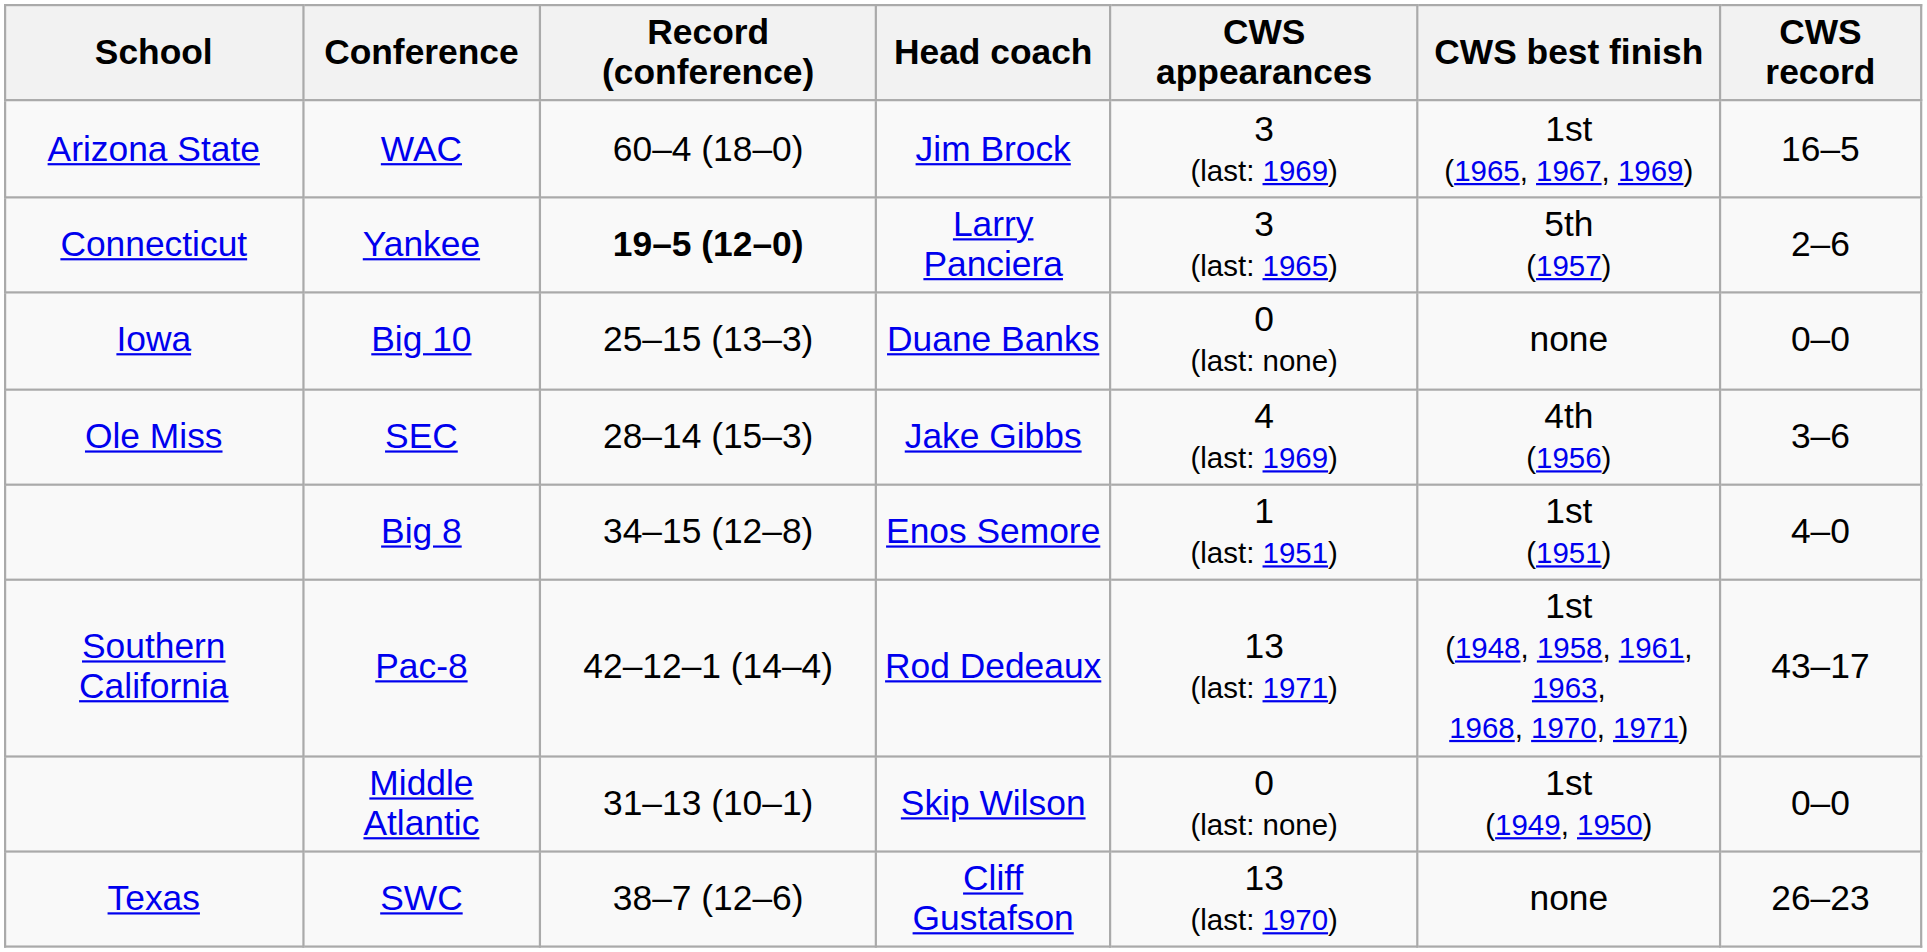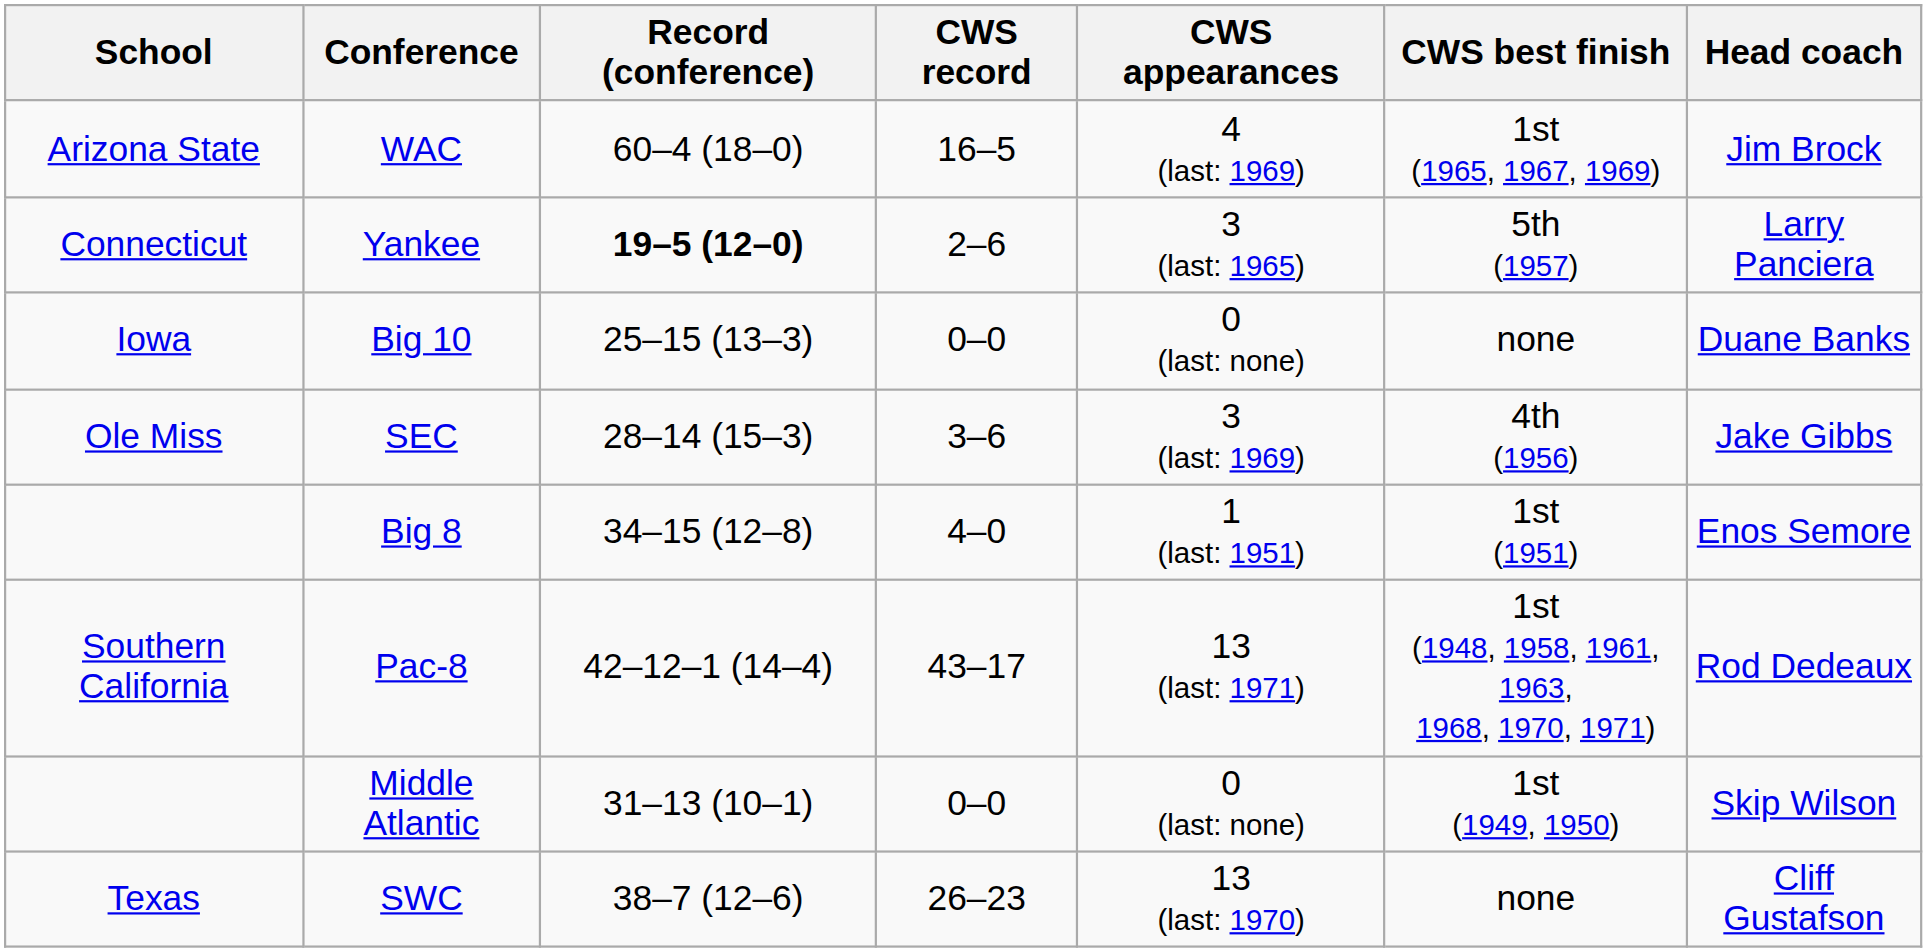 <table class="wikitable">
 <tr>
 <th>School</th>
 <th>Conference</th>
 <th>Record (conference)</th>
-<th>Head coach</th>
+<th>CWS record</th>
 <th>CWS appearances</th>
 <th>CWS best finish</th>
-<th>CWS record</th>
+<th>Head coach</th>
 </tr>
 <tr align=center>
 <td><a href='#'>Arizona State</a></td>
 <td><a href='#'>WAC</a></td>
 <td>60–4 (18–0)</td>
+<td>16–5</td>
+<td>4<br><small>(last: <a href='#'>1969</a>)</small></td>
+<td>1st<br><small>(<a href='#'>1965</a>, <a href='#'>1967</a>, <a href='#'>1969</a>)</small></td>
 <td><a href='#'>Jim Brock</a></td>
-<td>3<br><small>(last: <a href='#'>1969</a>)</small></td>
-<td>1st<br><small>(<a href='#'>1965</a>, <a href='#'>1967</a>, <a href='#'>1969</a>)</small></td>
-<td>16–5</td>
 </tr>
 <tr align=center>
 <td><a href='#'>Connecticut</a></td>
 <td><a href='#'>Yankee</a></td>
 <td><strong>19–5 (12–0)</strong></td>
-<td><a href='#'>Larry Panciera</a></td>
+<td>2–6</td>
 <td>3<br><small>(last: <a href='#'>1965</a>)</small></td>
 <td>5th<br><small>(<a href='#'>1957</a>)</small></td>
-<td>2–6</td>
+<td><a href='#'>Larry Panciera</a></td>
 </tr>
 <tr align=center>
 <td><a href='#'>Iowa</a></td>
 <td><a href='#'>Big 10</a></td>
 <td>25–15 (13–3)</td>
-<td><a href='#'>Duane Banks</a></td>
+<td>0–0</td>
 <td>0<br><small>(last: none)</small></td>
 <td>none</td>
-<td>0–0</td>
+<td><a href='#'>Duane Banks</a></td>
 </tr>
 <tr align=center>
 <td><a href='#'>Ole Miss</a></td>
 <td><a href='#'>SEC</a></td>
 <td>28–14 (15–3)</td>
+<td>3–6</td>
+<td>3<br><small>(last: <a href='#'>1969</a>)</small></td>
+<td>4th<br><small>(<a href='#'>1956</a>)</small></td>
 <td><a href='#'>Jake Gibbs</a></td>
-<td>4<br><small>(last: <a href='#'>1969</a>)</small></td>
-<td>4th<br><small>(<a href='#'>1956</a>)</small></td>
-<td>3–6</td>
 </tr>
 <tr align=center>
 <td></td>
 <td><a href='#'>Big 8</a></td>
 <td>34–15 (12–8)</td>
-<td><a href='#'>Enos Semore</a></td>
+<td>4–0</td>
 <td>1<br><small>(last: <a href='#'>1951</a>)</small></td>
 <td>1st<br><small>(<a href='#'>1951</a>)</small></td>
-<td>4–0</td>
+<td><a href='#'>Enos Semore</a></td>
 </tr>
 <tr align=center>
 <td><a href='#'>Southern California</a></td>
 <td><a href='#'>Pac-8</a></td>
 <td>42–12–1 (14–4)</td>
-<td><a href='#'>Rod Dedeaux</a></td>
+<td>43–17</td>
 <td>13<br><small>(last: <a href='#'>1971</a>)</small></td>
 <td>1st<br><small>(<a href='#'>1948</a>, <a href='#'>1958</a>, <a href='#'>1961</a>, <a href='#'>1963</a>, <br><a href='#'>1968</a>, <a href='#'>1970</a>, <a href='#'>1971</a>)</small></td>
-<td>43–17</td>
+<td><a href='#'>Rod Dedeaux</a></td>
 </tr>
 <tr align=center>
 <td></td>
 <td><a href='#'>Middle Atlantic</a></td>
 <td>31–13 (10–1)</td>
-<td><a href='#'>Skip Wilson</a></td>
+<td>0–0</td>
 <td>0<br><small>(last: none)</small></td>
 <td>1st<br><small>(<a href='#'>1949</a>, <a href='#'>1950</a>)</small></td>
-<td>0–0</td>
+<td><a href='#'>Skip Wilson</a></td>
 </tr>
 <tr align=center>
 <td><a href='#'>Texas</a></td>
 <td><a href='#'>SWC</a></td>
 <td>38–7 (12–6)</td>
-<td><a href='#'>Cliff Gustafson</a></td>
+<td>26–23</td>
 <td>13<br><small>(last: <a href='#'>1970</a>)</small></td>
 <td>none</td>
-<td>26–23</td>
+<td><a href='#'>Cliff Gustafson</a></td>
 </tr>
 </table>
